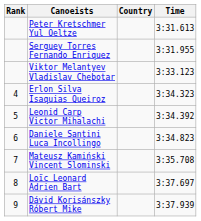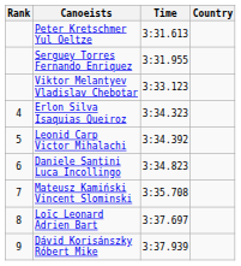 <table class="wikitable" style="text-align:center">
 <tr>
 <th>Rank</th>
 <th>Canoeists</th>
+<th>Time</th>
 <th>Country</th>
-<th>Time</th>
 </tr>
 <tr>
 <td></td>
 <td align="left"><a href='#'>Peter Kretschmer</a><br><a href='#'>Yul Oeltze</a></td>
+<td>3:31.613</td>
 <td align="left"></td>
-<td>3:31.613</td>
 </tr>
 <tr>
 <td></td>
 <td align="left"><a href='#'>Serguey Torres</a><br><a href='#'>Fernando Enriquez</a></td>
+<td>3:31.955</td>
 <td align="left"></td>
-<td>3:31.955</td>
 </tr>
 <tr>
 <td></td>
 <td align="left"><a href='#'>Viktor Melantyev</a><br><a href='#'>Vladislav Chebotar</a></td>
+<td>3:33.123</td>
 <td align="left"></td>
-<td>3:33.123</td>
 </tr>
 <tr>
 <td>4</td>
 <td align="left"><a href='#'>Erlon Silva</a><br><a href='#'>Isaquias Queiroz</a></td>
+<td>3:34.323</td>
 <td align="left"></td>
-<td>3:34.323</td>
 </tr>
 <tr>
 <td>5</td>
 <td align="left"><a href='#'>Leonid Carp</a><br><a href='#'>Victor Mihalachi</a></td>
+<td>3:34.392</td>
 <td align="left"></td>
-<td>3:34.392</td>
 </tr>
 <tr>
 <td>6</td>
 <td align="left"><a href='#'>Daniele Santini</a><br><a href='#'>Luca Incollingo</a></td>
+<td>3:34.823</td>
 <td align="left"></td>
-<td>3:34.823</td>
 </tr>
 <tr>
 <td>7</td>
 <td align="left"><a href='#'>Mateusz Kamiński</a><br><a href='#'>Vincent Slominski</a></td>
+<td>3:35.708</td>
 <td align="left"></td>
-<td>3:35.708</td>
 </tr>
 <tr>
 <td>8</td>
 <td align="left"><a href='#'>Loïc Leonard</a><br><a href='#'>Adrien Bart</a></td>
+<td>3:37.697</td>
 <td align="left"></td>
-<td>3:37.697</td>
 </tr>
 <tr>
 <td>9</td>
 <td align="left"><a href='#'>Dávid Korisánszky</a><br><a href='#'>Róbert Mike</a></td>
+<td>3:37.939</td>
 <td align="left"></td>
-<td>3:37.939</td>
 </tr>
 </table>
